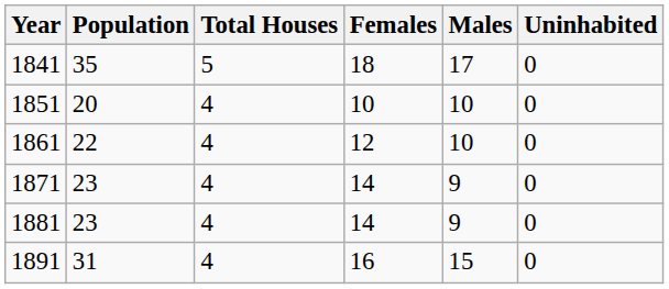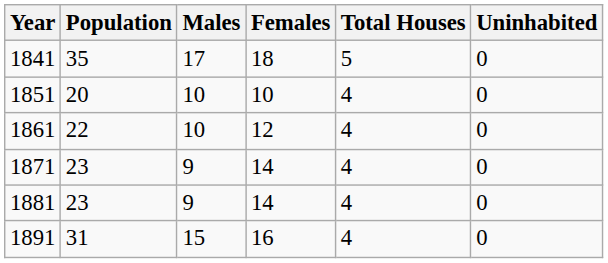 <table class="wikitable">
 <tr>
 <th>Year</th>
 <th>Population</th>
+<th>Males</th>
+<th>Females</th>
 <th>Total Houses</th>
-<th>Females</th>
-<th>Males</th>
 <th>Uninhabited</th>
 </tr>
 <tr>
 <td>1841</td>
 <td>35</td>
+<td>17</td>
+<td>18</td>
 <td>5</td>
-<td>18</td>
-<td>17</td>
 <td>0</td>
 </tr>
 <tr>
 <td>1851</td>
 <td>20</td>
-<td>4</td>
 <td>10</td>
 <td>10</td>
+<td>4</td>
 <td>0</td>
 </tr>
 <tr>
 <td>1861</td>
 <td>22</td>
+<td>10</td>
+<td>12</td>
 <td>4</td>
-<td>12</td>
-<td>10</td>
 <td>0</td>
 </tr>
 <tr>
 <td>1871</td>
 <td>23</td>
+<td>9</td>
+<td>14</td>
 <td>4</td>
-<td>14</td>
-<td>9</td>
 <td>0</td>
 </tr>
 <tr>
 <td>1881</td>
 <td>23</td>
+<td>9</td>
+<td>14</td>
 <td>4</td>
-<td>14</td>
-<td>9</td>
 <td>0</td>
 </tr>
 <tr>
 <td>1891</td>
 <td>31</td>
+<td>15</td>
+<td>16</td>
 <td>4</td>
-<td>16</td>
-<td>15</td>
 <td>0</td>
 </tr>
 </table>
